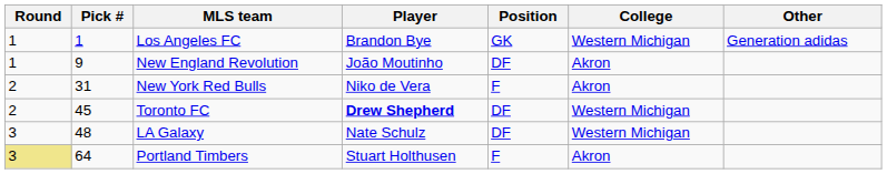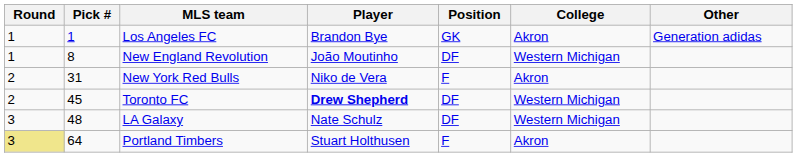 <table class="wikitable sortable" style="width:60%">
 <tr>
 <th>Round</th>
 <th>Pick #</th>
 <th>MLS team</th>
 <th>Player</th>
 <th>Position</th>
 <th>College</th>
 <th>Other</th>
 </tr>
 <tr>
 <td>1</td>
 <td><a href='#'>1</a></td>
 <td><a href='#'>Los Angeles FC</a></td>
 <td><a href='#'>Brandon Bye</a></td>
 <td><a href='#'>GK</a></td>
-<td><a href='#'>Western Michigan</a></td>
+<td><a href='#'>Akron</a></td>
 <td><a href='#'>Generation adidas</a></td>
 </tr>
 <tr>
 <td>1</td>
-<td>9</td>
+<td>8</td>
 <td><a href='#'>New England Revolution</a></td>
 <td><a href='#'>João Moutinho</a></td>
 <td><a href='#'>DF</a></td>
-<td><a href='#'>Akron</a></td>
+<td><a href='#'>Western Michigan</a></td>
 <td></td>
 </tr>
 <tr>
 <td>2</td>
 <td>31</td>
 <td><a href='#'>New York Red Bulls</a></td>
 <td><a href='#'>Niko de Vera</a></td>
 <td><a href='#'>F</a></td>
 <td><a href='#'>Akron</a></td>
 <td></td>
 </tr>
 <tr>
 <td>2</td>
 <td>45</td>
 <td><a href='#'>Toronto FC</a></td>
 <td><strong><a href='#'>Drew Shepherd</a></strong></td>
 <td><a href='#'>DF</a></td>
 <td><a href='#'>Western Michigan</a></td>
 <td></td>
 </tr>
 <tr>
 <td>3</td>
 <td>48</td>
 <td><a href='#'>LA Galaxy</a></td>
 <td><a href='#'>Nate Schulz</a></td>
 <td><a href='#'>DF</a></td>
 <td><a href='#'>Western Michigan</a></td>
 <td></td>
 </tr>
 <tr>
 <td style="background: khaki;">3</td>
 <td>64</td>
 <td><a href='#'>Portland Timbers</a></td>
 <td><a href='#'>Stuart Holthusen</a></td>
 <td><a href='#'>F</a></td>
 <td><a href='#'>Akron</a></td>
 <td></td>
 </tr>
 </table>
